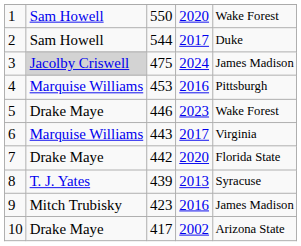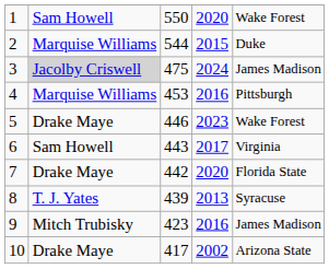 <table class="wikitable">
 <tr>
 </tr>
 <tr>
 <td>1</td>
 <td><a href='#'>Sam Howell</a></td>
 <td>550</td>
 <td><a href='#'>2020</a></td>
 <td style="font-size:85%;">Wake Forest</td>
 </tr>
 <tr>
 <td>2</td>
-<td>Sam Howell</td>
+<td><a href='#'>Marquise Williams</a></td>
 <td>544</td>
-<td><a href='#'>2017</a></td>
+<td><a href='#'>2015</a></td>
 <td style="font-size:85%;">Duke</td>
 </tr>
 <tr>
 <td>3</td>
 <td style="background: lightgrey;"><a href='#'>Jacolby Criswell</a></td>
 <td>475</td>
 <td><a href='#'>2024</a></td>
 <td style="font-size:85%;">James Madison</td>
 </tr>
 <tr>
 <td>4</td>
 <td><a href='#'>Marquise Williams</a></td>
 <td>453</td>
 <td><a href='#'>2016</a></td>
 <td style="font-size:85%;">Pittsburgh</td>
 </tr>
 <tr>
 <td>5</td>
 <td>Drake Maye</td>
 <td>446</td>
 <td><a href='#'>2023</a></td>
 <td style="font-size:85%;">Wake Forest</td>
 </tr>
 <tr>
 <td>6</td>
-<td><a href='#'>Marquise Williams</a></td>
+<td>Sam Howell</td>
 <td>443</td>
 <td><a href='#'>2017</a></td>
 <td style="font-size:85%;">Virginia</td>
 </tr>
 <tr>
 <td>7</td>
 <td>Drake Maye</td>
 <td>442</td>
 <td><a href='#'>2020</a></td>
 <td style="font-size:85%;">Florida State</td>
 </tr>
 <tr>
 <td>8</td>
 <td><a href='#'>T. J. Yates</a></td>
 <td>439</td>
 <td><a href='#'>2013</a></td>
 <td style="font-size:85%;">Syracuse</td>
 </tr>
 <tr>
 <td>9</td>
 <td>Mitch Trubisky</td>
 <td>423</td>
 <td><a href='#'>2016</a></td>
 <td style="font-size:85%;">James Madison</td>
 </tr>
 <tr>
 <td>10</td>
 <td>Drake Maye</td>
 <td>417</td>
 <td><a href='#'>2002</a></td>
 <td style="font-size:85%;">Arizona State</td>
 </tr>
 </table>
